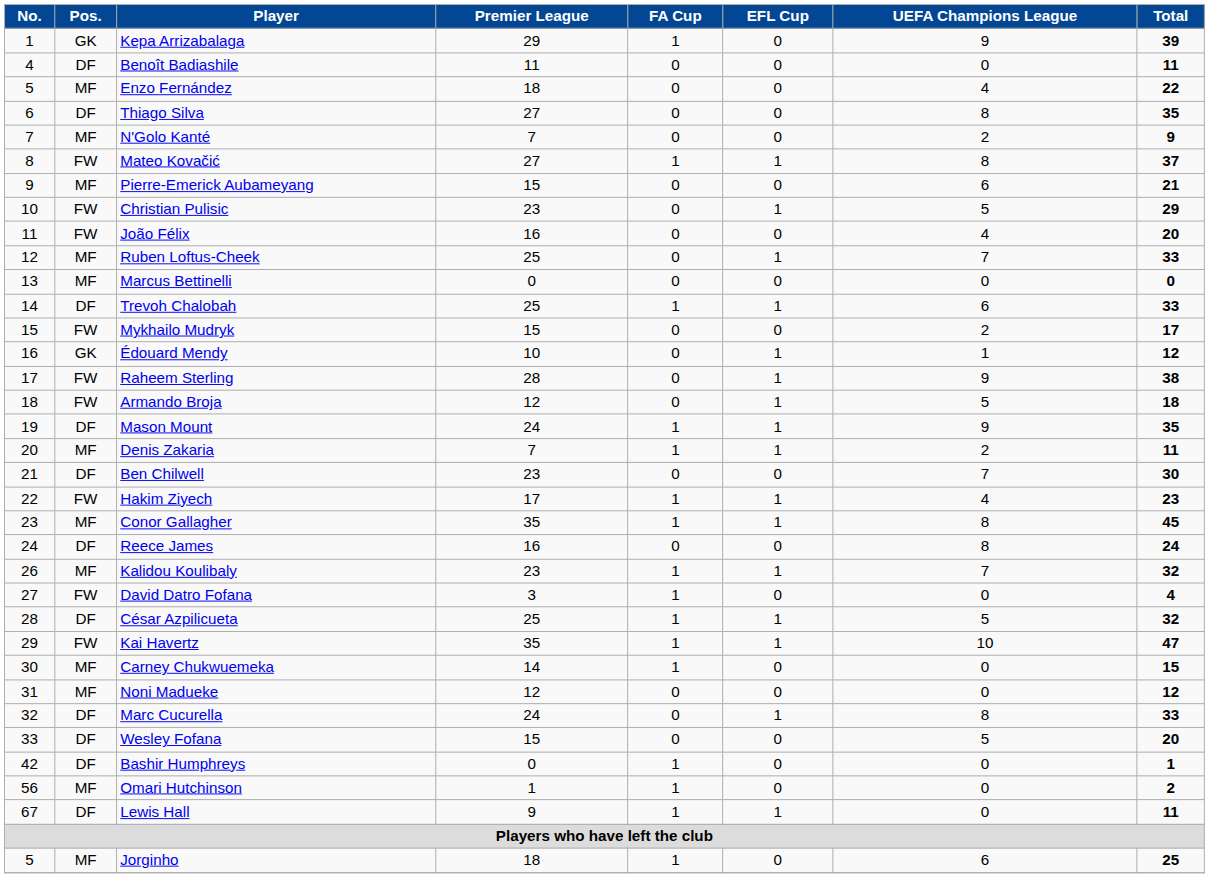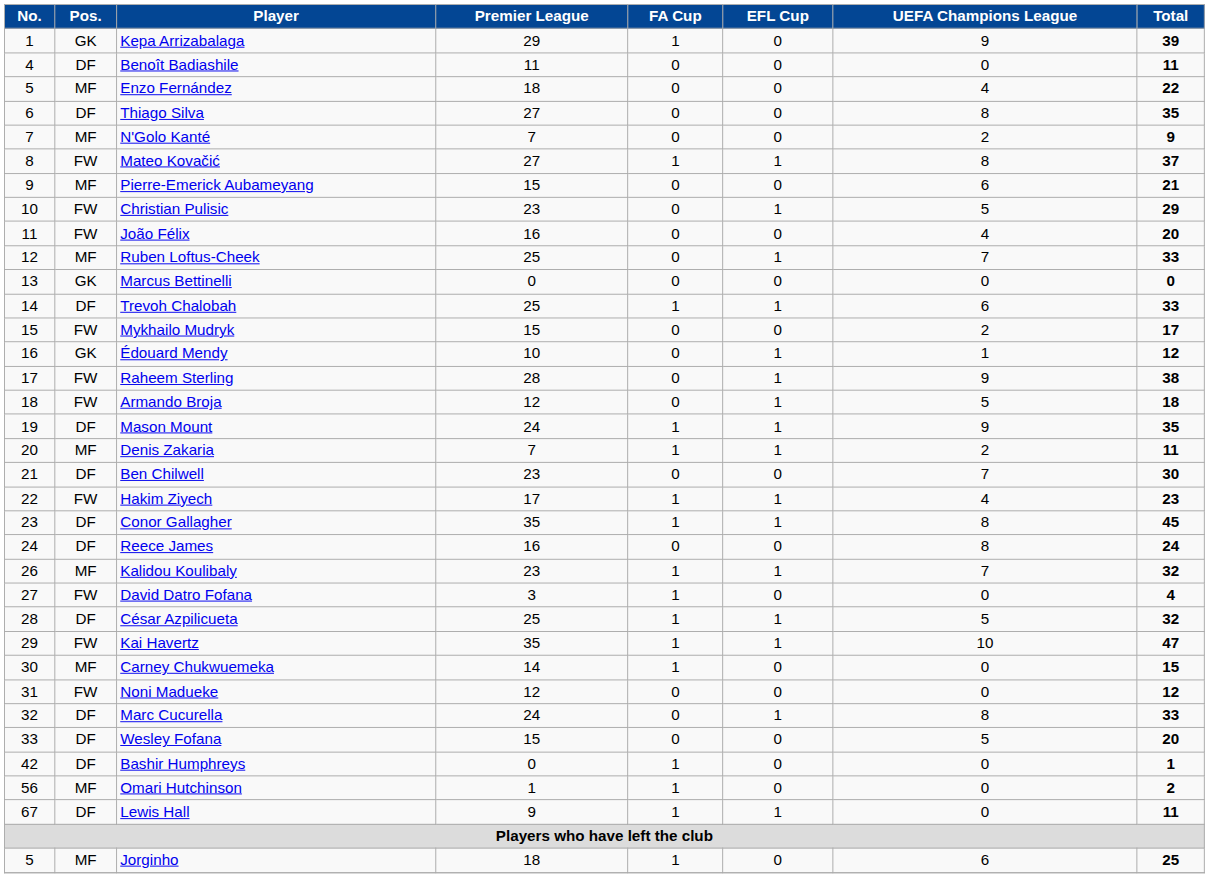 <table class="wikitable sortable" style="text-align:center; width:100%">
 <tr>
 <th style=background-color:#034694;color:#FFFFFF>No.</th>
 <th style=background-color:#034694;color:#FFFFFF>Pos.</th>
 <th style=background-color:#034694;color:#FFFFFF>Player</th>
 <th style=background-color:#034694;color:#FFFFFF>Premier League</th>
 <th style=background-color:#034694;color:#FFFFFF>FA Cup</th>
 <th style=background-color:#034694;color:#FFFFFF>EFL Cup</th>
 <th style=background-color:#034694;color:#FFFFFF>UEFA Champions League</th>
 <th style=background-color:#034694;color:#FFFFFF>Total</th>
 </tr>
 <tr>
 <td>1</td>
 <td>GK</td>
 <td align=left> <a href='#'>Kepa Arrizabalaga</a></td>
 <td>29</td>
 <td>1</td>
 <td>0</td>
 <td>9</td>
 <td><strong>39</strong></td>
 </tr>
 <tr>
 <td>4</td>
 <td>DF</td>
 <td align=left> <a href='#'>Benoît Badiashile</a></td>
 <td>11</td>
 <td>0</td>
 <td>0</td>
 <td>0</td>
 <td><strong>11</strong></td>
 </tr>
 <tr>
 <td>5</td>
 <td>MF</td>
 <td align=left> <a href='#'>Enzo Fernández</a></td>
 <td>18</td>
 <td>0</td>
 <td>0</td>
 <td>4</td>
 <td><strong>22</strong></td>
 </tr>
 <tr>
 <td>6</td>
 <td>DF</td>
 <td align=left> <a href='#'>Thiago Silva</a></td>
 <td>27</td>
 <td>0</td>
 <td>0</td>
 <td>8</td>
 <td><strong>35</strong></td>
 </tr>
 <tr>
 <td>7</td>
 <td>MF</td>
 <td align="left"> <a href='#'>N'Golo Kanté</a></td>
 <td>7</td>
 <td>0</td>
 <td>0</td>
 <td>2</td>
 <td><strong>9</strong></td>
 </tr>
 <tr>
 <td>8</td>
 <td>FW</td>
 <td align="left"> <a href='#'>Mateo Kovačić</a></td>
 <td>27</td>
 <td>1</td>
 <td>1</td>
 <td>8</td>
 <td><strong>37</strong></td>
 </tr>
 <tr>
 <td>9</td>
 <td>MF</td>
 <td align=left> <a href='#'>Pierre-Emerick Aubameyang</a></td>
 <td>15</td>
 <td>0</td>
 <td>0</td>
 <td>6</td>
 <td><strong>21</strong></td>
 </tr>
 <tr>
 <td>10</td>
 <td>FW</td>
 <td align=left> <a href='#'>Christian Pulisic</a></td>
 <td>23</td>
 <td>0</td>
 <td>1</td>
 <td>5</td>
 <td><strong>29</strong></td>
 </tr>
 <tr>
 <td>11</td>
 <td>FW</td>
 <td align=left> <a href='#'>João Félix</a></td>
 <td>16</td>
 <td>0</td>
 <td>0</td>
 <td>4</td>
 <td><strong>20</strong></td>
 </tr>
 <tr>
 <td>12</td>
 <td>MF</td>
 <td align=left> <a href='#'>Ruben Loftus-Cheek</a></td>
 <td>25</td>
 <td>0</td>
 <td>1</td>
 <td>7</td>
 <td><strong>33</strong></td>
 </tr>
 <tr>
 <td>13</td>
-<td>MF</td>
+<td>GK</td>
 <td align=left> <a href='#'>Marcus Bettinelli</a></td>
 <td>0</td>
 <td>0</td>
 <td>0</td>
 <td>0</td>
 <td><strong>0</strong></td>
 </tr>
 <tr>
 <td>14</td>
 <td>DF</td>
 <td align=left> <a href='#'>Trevoh Chalobah</a></td>
 <td>25</td>
 <td>1</td>
 <td>1</td>
 <td>6</td>
 <td><strong>33</strong></td>
 </tr>
 <tr>
 <td>15</td>
 <td>FW</td>
 <td align=left> <a href='#'>Mykhailo Mudryk</a></td>
 <td>15</td>
 <td>0</td>
 <td>0</td>
 <td>2</td>
 <td><strong>17</strong></td>
 </tr>
 <tr>
 <td>16</td>
 <td>GK</td>
 <td align=left> <a href='#'>Édouard Mendy</a></td>
 <td>10</td>
 <td>0</td>
 <td>1</td>
 <td>1</td>
 <td><strong>12</strong></td>
 </tr>
 <tr>
 <td>17</td>
 <td>FW</td>
 <td align=left> <a href='#'>Raheem Sterling</a></td>
 <td>28</td>
 <td>0</td>
 <td>1</td>
 <td>9</td>
 <td><strong>38</strong></td>
 </tr>
 <tr>
 <td>18</td>
 <td>FW</td>
 <td align=left> <a href='#'>Armando Broja</a></td>
 <td>12</td>
 <td>0</td>
 <td>1</td>
 <td>5</td>
 <td><strong>18</strong></td>
 </tr>
 <tr>
 <td>19</td>
 <td>DF</td>
 <td align=left> <a href='#'>Mason Mount</a></td>
 <td>24</td>
 <td>1</td>
 <td>1</td>
 <td>9</td>
 <td><strong>35</strong></td>
 </tr>
 <tr>
 <td>20</td>
 <td>MF</td>
 <td align=left> <a href='#'>Denis Zakaria</a></td>
 <td>7</td>
 <td>1</td>
 <td>1</td>
 <td>2</td>
 <td><strong>11</strong></td>
 </tr>
 <tr>
 <td>21</td>
 <td>DF</td>
 <td align=left> <a href='#'>Ben Chilwell</a></td>
 <td>23</td>
 <td>0</td>
 <td>0</td>
 <td>7</td>
 <td><strong>30</strong></td>
 </tr>
 <tr>
 <td>22</td>
 <td>FW</td>
 <td align=left> <a href='#'>Hakim Ziyech</a></td>
 <td>17</td>
 <td>1</td>
 <td>1</td>
 <td>4</td>
 <td><strong>23</strong></td>
 </tr>
 <tr>
 <td>23</td>
-<td>MF</td>
+<td>DF</td>
 <td align=left> <a href='#'>Conor Gallagher</a></td>
 <td>35</td>
 <td>1</td>
 <td>1</td>
 <td>8</td>
 <td><strong>45</strong></td>
 </tr>
 <tr>
 <td>24</td>
 <td>DF</td>
 <td align=left> <a href='#'>Reece James</a></td>
 <td>16</td>
 <td>0</td>
 <td>0</td>
 <td>8</td>
 <td><strong>24</strong></td>
 </tr>
 <tr>
 <td>26</td>
 <td>MF</td>
 <td align=left> <a href='#'>Kalidou Koulibaly</a></td>
 <td>23</td>
 <td>1</td>
 <td>1</td>
 <td>7</td>
 <td><strong>32</strong></td>
 </tr>
 <tr>
 <td>27</td>
 <td>FW</td>
 <td align=left> <a href='#'>David Datro Fofana</a></td>
 <td>3</td>
 <td>1</td>
 <td>0</td>
 <td>0</td>
 <td><strong>4</strong></td>
 </tr>
 <tr>
 <td>28</td>
 <td>DF</td>
 <td align=left> <a href='#'>César Azpilicueta</a></td>
 <td>25</td>
 <td>1</td>
 <td>1</td>
 <td>5</td>
 <td><strong>32</strong></td>
 </tr>
 <tr>
 <td>29</td>
 <td>FW</td>
 <td align=left> <a href='#'>Kai Havertz</a></td>
 <td>35</td>
 <td>1</td>
 <td>1</td>
 <td>10</td>
 <td><strong>47</strong></td>
 </tr>
 <tr>
 <td>30</td>
 <td>MF</td>
 <td align=left> <a href='#'>Carney Chukwuemeka</a></td>
 <td>14</td>
 <td>1</td>
 <td>0</td>
 <td>0</td>
 <td><strong>15</strong></td>
 </tr>
 <tr>
 <td>31</td>
-<td>MF</td>
+<td>FW</td>
 <td align=left> <a href='#'>Noni Madueke</a></td>
 <td>12</td>
 <td>0</td>
 <td>0</td>
 <td>0</td>
 <td><strong>12</strong></td>
 </tr>
 <tr>
 <td>32</td>
 <td>DF</td>
 <td align=left> <a href='#'>Marc Cucurella</a></td>
 <td>24</td>
 <td>0</td>
 <td>1</td>
 <td>8</td>
 <td><strong>33</strong></td>
 </tr>
 <tr>
 <td>33</td>
 <td>DF</td>
 <td align=left> <a href='#'>Wesley Fofana</a></td>
 <td>15</td>
 <td>0</td>
 <td>0</td>
 <td>5</td>
 <td><strong>20</strong></td>
 </tr>
 <tr>
 <td>42</td>
 <td>DF</td>
 <td align=left> <a href='#'>Bashir Humphreys</a></td>
 <td>0</td>
 <td>1</td>
 <td>0</td>
 <td>0</td>
 <td><strong>1</strong></td>
 </tr>
 <tr>
 <td>56</td>
 <td>MF</td>
 <td align=left> <a href='#'>Omari Hutchinson</a></td>
 <td>1</td>
 <td>1</td>
 <td>0</td>
 <td>0</td>
 <td><strong>2</strong></td>
 </tr>
 <tr>
 <td>67</td>
 <td>DF</td>
 <td align=left> <a href='#'>Lewis Hall</a></td>
 <td>9</td>
 <td>1</td>
 <td>1</td>
 <td>0</td>
 <td><strong>11</strong></td>
 </tr>
 <tr>
 <th colspan=10 style=background:#dcdcdc>Players who have left the club</th>
 </tr>
 <tr>
 <td>5</td>
 <td>MF</td>
 <td align=left> <a href='#'>Jorginho</a></td>
 <td>18</td>
 <td>1</td>
 <td>0</td>
 <td>6</td>
 <td><strong>25</strong></td>
 </tr>
 <tr>
 </tr>
 </table>
